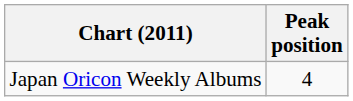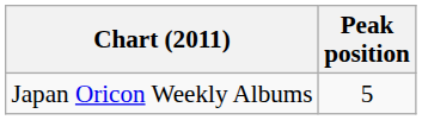 <table class="wikitable">
 <tr>
 <th>Chart (2011)</th>
 <th>Peak<br>position</th>
 </tr>
 <tr>
 <td>Japan <a href='#'>Oricon</a> Weekly Albums</td>
-<td align="center">4</td>
+<td align="center">5</td>
 </tr>
 </table>
